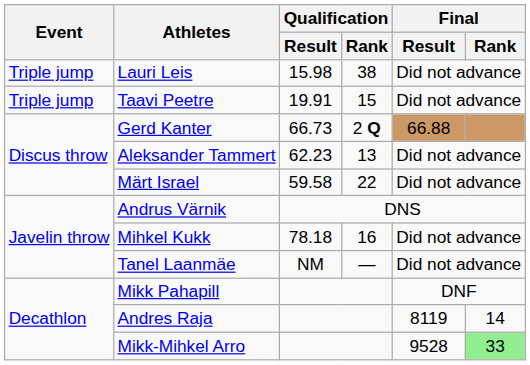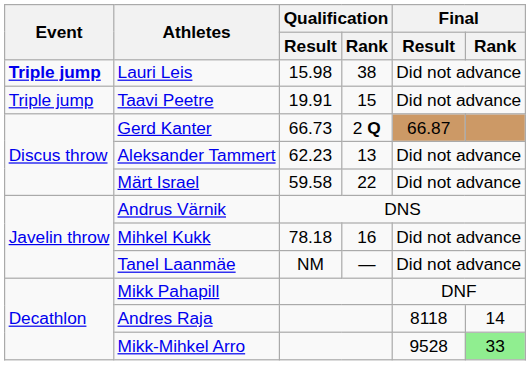 <table class="wikitable" border="1" style="font-size:90%">
 <tr>
 <th rowspan="2">Event</th>
 <th rowspan="2">Athletes</th>
 <th colspan="2">Qualification</th>
 <th colspan="2">Final</th>
 </tr>
 <tr>
 <th>Result</th>
 <th>Rank</th>
 <th>Result</th>
 <th>Rank</th>
 </tr>
 <tr>
-<td><a href='#'>Triple jump</a></td>
+<td><strong><a href='#'>Triple jump</a></strong></td>
 <td><a href='#'>Lauri Leis</a></td>
 <td align=center>15.98</td>
 <td align=center>38</td>
 <td align=center colspan="2">Did not advance</td>
 </tr>
 <tr>
 <td><a href='#'>Triple jump</a></td>
 <td><a href='#'>Taavi Peetre</a></td>
 <td align=center>19.91</td>
 <td align=center>15</td>
 <td align=center colspan="2">Did not advance</td>
 </tr>
 <tr>
 <td rowspan=3><a href='#'>Discus throw</a></td>
 <td><a href='#'>Gerd Kanter</a></td>
 <td align=center>66.73</td>
 <td align=center>2 <strong>Q</strong></td>
-<td align=center bgcolor=cc9966>66.88</td>
+<td align=center bgcolor=cc9966>66.87</td>
 <td align="center" bgcolor=cc9966></td>
 </tr>
 <tr>
 <td><a href='#'>Aleksander Tammert</a></td>
 <td align=center>62.23</td>
 <td align=center>13</td>
 <td align=center colspan="2">Did not advance</td>
 </tr>
 <tr>
 <td><a href='#'>Märt Israel</a></td>
 <td align=center>59.58</td>
 <td align=center>22</td>
 <td align=center colspan="2">Did not advance</td>
 </tr>
 <tr>
 <td rowspan=3><a href='#'>Javelin throw</a></td>
 <td><a href='#'>Andrus Värnik</a></td>
 <td align=center colspan=4>DNS</td>
 </tr>
 <tr>
 <td><a href='#'>Mihkel Kukk</a></td>
 <td align=center>78.18</td>
 <td align=center>16</td>
 <td align=center colspan="2">Did not advance</td>
 </tr>
 <tr>
 <td><a href='#'>Tanel Laanmäe</a></td>
 <td align=center>NM</td>
 <td align=center>—</td>
 <td align=center colspan="2">Did not advance</td>
 </tr>
 <tr>
 <td rowspan=3><a href='#'>Decathlon</a></td>
 <td><a href='#'>Mikk Pahapill</a></td>
 <td align=center colspan=2></td>
 <td align=center colspan=2>DNF</td>
 </tr>
 <tr>
 <td><a href='#'>Andres Raja</a></td>
 <td align=center colspan="2"></td>
-<td align=center>8119</td>
+<td align=center>8118</td>
 <td align=center>14</td>
 </tr>
 <tr>
 <td><a href='#'>Mikk-Mihkel Arro</a></td>
 <td align=center colspan="2"></td>
 <td align=center>9528</td>
 <td align=center style="background: lightgreen;">33</td>
 </tr>
 </table>
